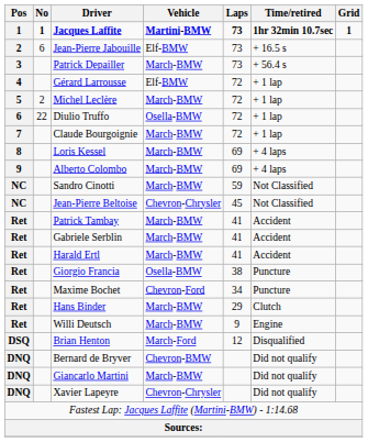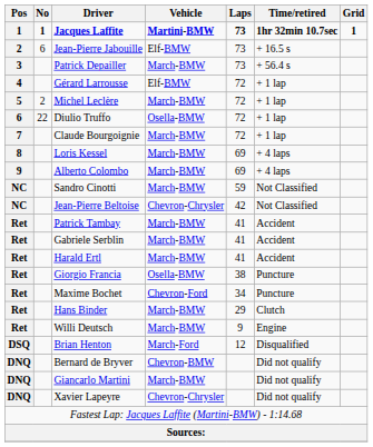 <table class="wikitable" style="font-size: 85%;">
 <tr>
 <th>Pos</th>
 <th>No</th>
 <th>Driver</th>
 <th>Vehicle</th>
 <th>Laps</th>
 <th>Time/retired</th>
 <th>Grid</th>
 </tr>
 <tr>
 <th>1</th>
 <td align="center"><strong>1</strong></td>
 <td> <strong><a href='#'>Jacques Laffite</a></strong></td>
 <td><strong><a href='#'>Martini</a>-<a href='#'>BMW</a></strong></td>
 <td align="center"><strong>73</strong></td>
 <td><strong>1hr 32min 10.7sec</strong></td>
 <td align="center"><strong>1</strong></td>
 </tr>
 <tr>
 <th>2</th>
 <td align="center">6</td>
 <td> <a href='#'>Jean-Pierre Jabouille</a></td>
 <td>Elf-<a href='#'>BMW</a></td>
 <td align="center">73</td>
 <td>+ 16.5 s</td>
 <td align="center"></td>
 </tr>
 <tr>
 <th>3</th>
 <td align="center"></td>
 <td> <a href='#'>Patrick Depailler</a></td>
 <td><a href='#'>March</a>-<a href='#'>BMW</a></td>
 <td align="center">73</td>
 <td>+ 56.4 s</td>
 <td align="center"></td>
 </tr>
 <tr>
 <th>4</th>
 <td align="center"></td>
 <td> <a href='#'>Gérard Larrousse</a></td>
 <td>Elf-<a href='#'>BMW</a></td>
 <td align="center">72</td>
 <td>+ 1 lap</td>
 <td align="center"></td>
 </tr>
 <tr>
 <th>5</th>
 <td align="center">2</td>
 <td> <a href='#'>Michel Leclère</a></td>
 <td><a href='#'>March</a>-<a href='#'>BMW</a></td>
 <td align="center">72</td>
 <td>+ 1 lap</td>
 <td align="center"></td>
 </tr>
 <tr>
 <th>6</th>
 <td align="center">22</td>
 <td> Diulio Truffo</td>
 <td><a href='#'>Osella</a>-<a href='#'>BMW</a></td>
 <td align="center">72</td>
 <td>+ 1 lap</td>
 <td align="center"></td>
 </tr>
 <tr>
 <th>7</th>
 <td align="center"></td>
 <td> Claude Bourgoignie</td>
 <td><a href='#'>March</a>-<a href='#'>BMW</a></td>
 <td align="center">72</td>
 <td>+ 1 lap</td>
 <td align="center"></td>
 </tr>
 <tr>
 <th>8</th>
 <td align="center"></td>
 <td> <a href='#'>Loris Kessel</a></td>
 <td><a href='#'>March</a>-<a href='#'>BMW</a></td>
 <td align="center">69</td>
 <td>+ 4 laps</td>
 <td align="center"></td>
 </tr>
 <tr>
 <th>9</th>
 <td align="center"></td>
 <td> <a href='#'>Alberto Colombo</a></td>
 <td><a href='#'>March</a>-<a href='#'>BMW</a></td>
 <td align="center">69</td>
 <td>+ 4 laps</td>
 <td align="center"></td>
 </tr>
 <tr>
 <th>NC</th>
 <td align="center"></td>
 <td> Sandro Cinotti</td>
 <td><a href='#'>March</a>-<a href='#'>BMW</a></td>
 <td align="center">59</td>
 <td>Not Classified</td>
 <td align="center"></td>
 </tr>
 <tr>
 <th>NC</th>
 <td align="center"></td>
 <td> <a href='#'>Jean-Pierre Beltoise</a></td>
 <td><a href='#'>Chevron</a>-<a href='#'>Chrysler</a></td>
-<td align="center">45</td>
+<td align="center">42</td>
 <td>Not Classified</td>
 <td align="center"></td>
 </tr>
 <tr>
 <th>Ret</th>
 <td align="center"></td>
 <td> <a href='#'>Patrick Tambay</a></td>
 <td><a href='#'>March</a>-<a href='#'>BMW</a></td>
 <td align="center">41</td>
 <td>Accident</td>
 <td align="center"></td>
 </tr>
 <tr>
 <th>Ret</th>
 <td align="center"></td>
 <td> Gabriele Serblin</td>
 <td><a href='#'>March</a>-<a href='#'>BMW</a></td>
 <td align="center">41</td>
 <td>Accident</td>
 <td align="center"></td>
 </tr>
 <tr>
 <th>Ret</th>
 <td align="center"></td>
 <td> <a href='#'>Harald Ertl</a></td>
 <td><a href='#'>March</a>-<a href='#'>BMW</a></td>
 <td align="center">41</td>
 <td>Accident</td>
 <td align="center"></td>
 </tr>
 <tr>
 <th>Ret</th>
 <td align="center"></td>
 <td> <a href='#'>Giorgio Francia</a></td>
 <td><a href='#'>Osella</a>-<a href='#'>BMW</a></td>
 <td align="center">38</td>
 <td>Puncture</td>
 <td align="center"></td>
 </tr>
 <tr>
 <th>Ret</th>
 <td align="center"></td>
 <td> Maxime Bochet</td>
 <td><a href='#'>Chevron</a>-<a href='#'>Ford</a></td>
 <td align="center">34</td>
 <td>Puncture</td>
 <td align="center"></td>
 </tr>
 <tr>
 <th>Ret</th>
 <td align="center"></td>
 <td> <a href='#'>Hans Binder</a></td>
 <td><a href='#'>March</a>-<a href='#'>BMW</a></td>
 <td align="center">29</td>
 <td>Clutch</td>
 <td align="center"></td>
 </tr>
 <tr>
 <th>Ret</th>
 <td align="center"></td>
 <td> Willi Deutsch</td>
 <td><a href='#'>March</a>-<a href='#'>BMW</a></td>
 <td align="center">9</td>
 <td>Engine</td>
 <td align="center"></td>
 </tr>
 <tr>
 <th>DSQ</th>
 <td align="center"></td>
 <td> <a href='#'>Brian Henton</a></td>
 <td><a href='#'>March</a>-<a href='#'>Ford</a></td>
 <td align="center">12</td>
 <td>Disqualified</td>
 <td align="center"></td>
 </tr>
 <tr>
 <th>DNQ</th>
 <td align="center"></td>
 <td> Bernard de Bryver</td>
 <td><a href='#'>Chevron</a>-<a href='#'>BMW</a></td>
 <td></td>
 <td>Did not qualify</td>
 <td></td>
 </tr>
 <tr>
 <th>DNQ</th>
 <td align="center"></td>
 <td> <a href='#'>Giancarlo Martini</a></td>
 <td><a href='#'>March</a>-<a href='#'>BMW</a></td>
 <td></td>
 <td>Did not qualify</td>
 <td></td>
 </tr>
 <tr>
 <th>DNQ</th>
 <td align="center"></td>
 <td> Xavier Lapeyre</td>
 <td><a href='#'>Chevron</a>-<a href='#'>Chrysler</a></td>
 <td></td>
 <td>Did not qualify</td>
 <td></td>
 </tr>
 <tr>
 <td colspan="8" align="center"><em>Fastest Lap: <a href='#'>Jacques Laffite</a> (<a href='#'>Martini</a>-<a href='#'>BMW</a>) - 1:14.68</em></td>
 </tr>
 <tr>
 <th colspan="8">Sources:</th>
 </tr>
 <tr>
 </tr>
 </table>
